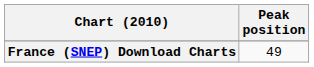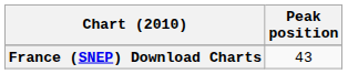 <table class="wikitable sortable plainrowheaders">
 <tr>
 <th scope="col">Chart (2010)</th>
 <th scope="col">Peak<br>position</th>
 </tr>
 <tr>
 </tr>
 <tr>
 <th scope="row">France (<a href='#'>SNEP</a>) Download Charts</th>
-<td style="text-align:center;">49</td>
+<td style="text-align:center;">43</td>
 </tr>
 </table>
